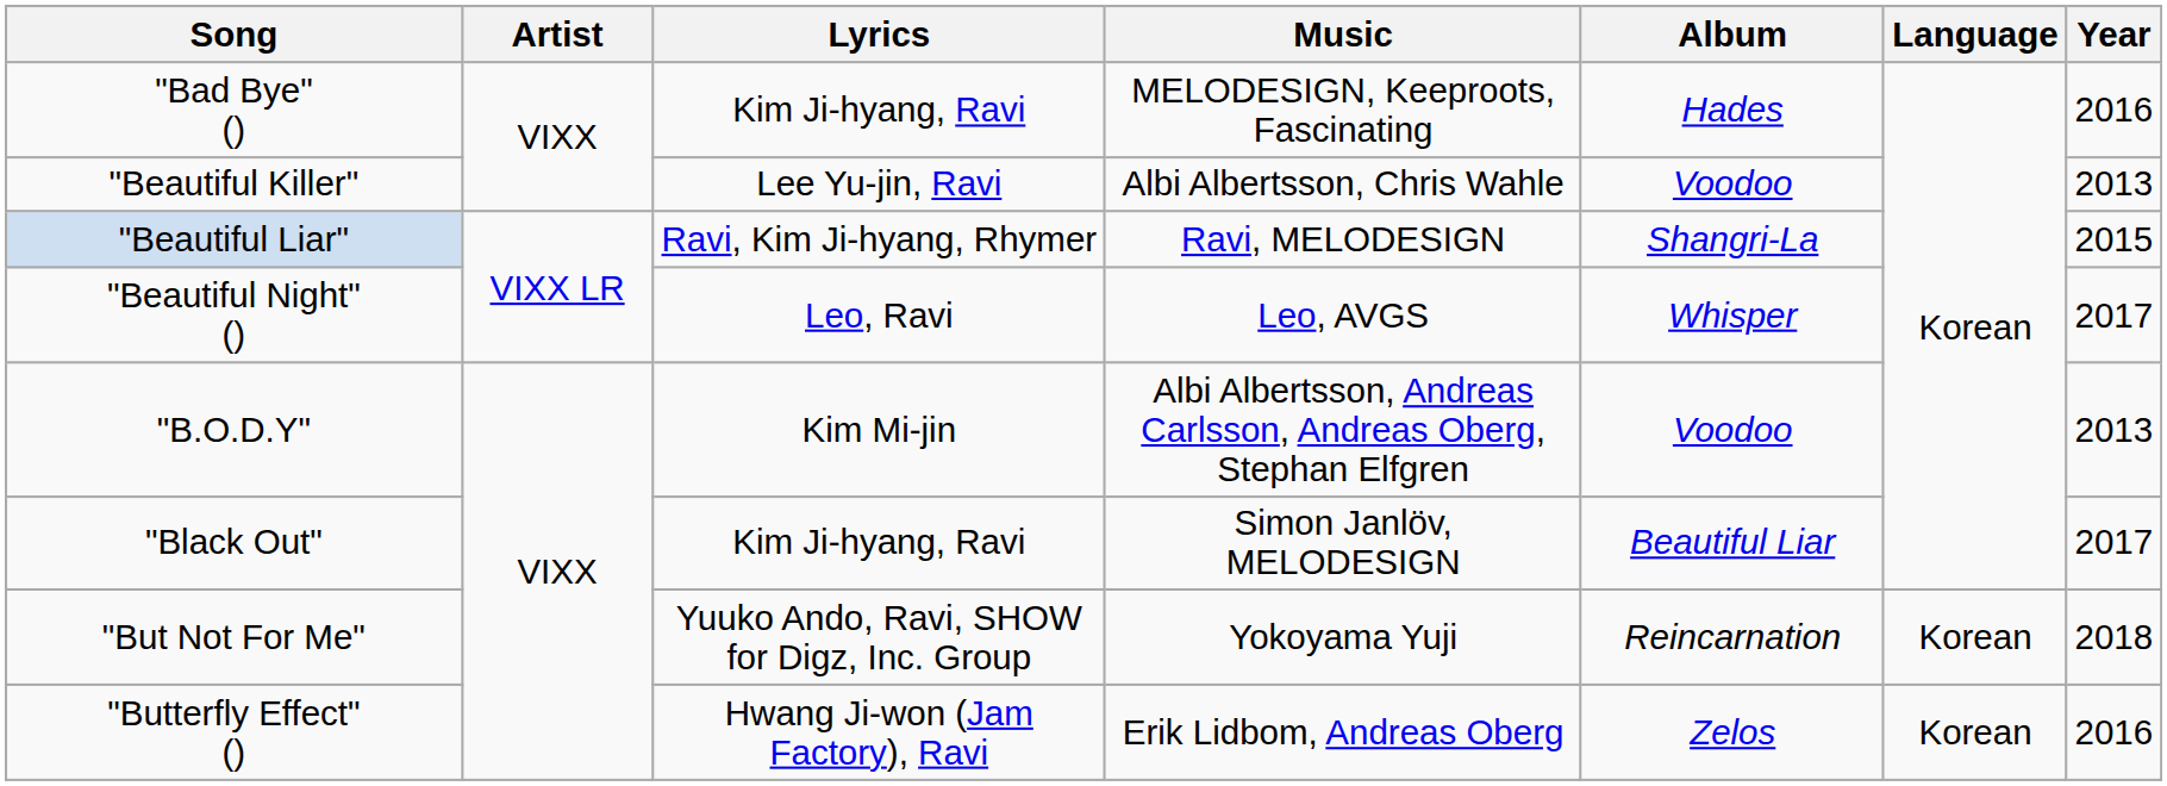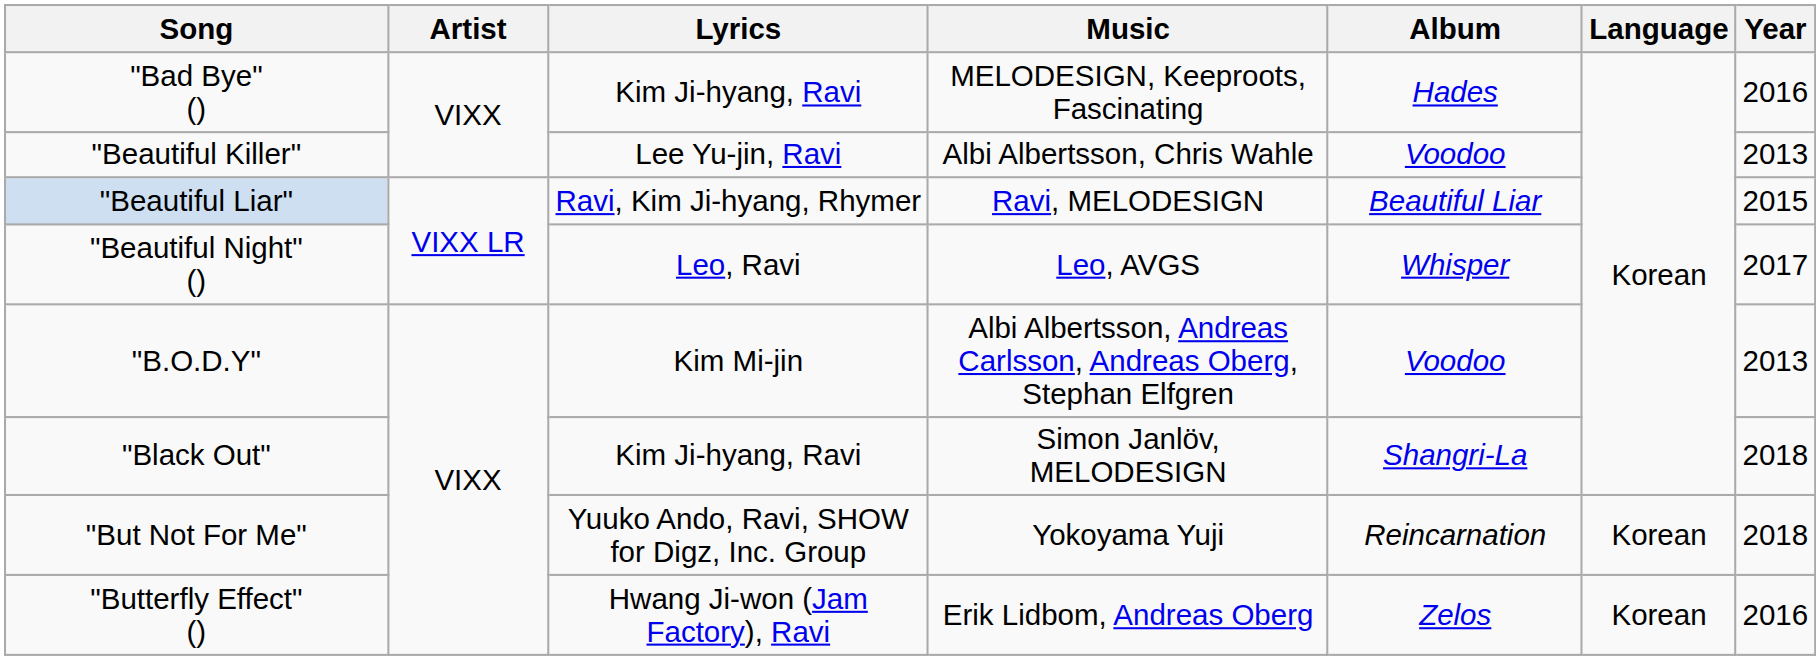 <table class="wikitable sortable" style="margin:0.5em auto; clear:both; font-size:.9em; text-align:center; width:100%">
 <tr>
 <th style="width:25%">Song</th>
 <th style="width:10%">Artist</th>
 <th class="unsortable" style="width:25%">Lyrics</th>
 <th class="unsortable" style="width:25%">Music</th>
 <th style="width:25%">Album</th>
 <th style="width:25%">Language</th>
 <th style="width:25%">Year</th>
 </tr>
 <tr>
 <td>"Bad Bye"<br>()</td>
 <td rowspan="2">VIXX</td>
 <td>Kim Ji-hyang, <a href='#'>Ravi</a></td>
 <td>MELODESIGN, Keeproots, Fascinating</td>
 <td><em><a href='#'>Hades</a></em></td>
 <td rowspan="6">Korean</td>
 <td>2016</td>
 </tr>
 <tr>
 <td>"Beautiful Killer"</td>
 <td>Lee Yu-jin, <a href='#'>Ravi</a></td>
 <td>Albi Albertsson, Chris Wahle</td>
 <td><em><a href='#'>Voodoo</a></em></td>
 <td>2013</td>
 </tr>
 <tr>
 <td style="background:#CEDFF2;">"Beautiful Liar"</td>
 <td rowspan="2"><a href='#'>VIXX LR</a></td>
 <td><a href='#'>Ravi</a>, Kim Ji-hyang, Rhymer</td>
 <td><a href='#'>Ravi</a>, MELODESIGN</td>
-<td><em><a href='#'>Shangri-La</a></em></td>
+<td><em><a href='#'>Beautiful Liar</a></em></td>
 <td>2015</td>
 </tr>
 <tr>
 <td>"Beautiful Night" <br>()</td>
 <td><a href='#'>Leo</a>, Ravi</td>
 <td><a href='#'>Leo</a>, AVGS</td>
 <td><em><a href='#'>Whisper</a></em></td>
 <td>2017</td>
 </tr>
 <tr>
 <td>"B.O.D.Y"</td>
 <td rowspan="4">VIXX</td>
 <td>Kim Mi-jin</td>
 <td>Albi Albertsson, <a href='#'>Andreas Carlsson</a>, <a href='#'>Andreas Oberg</a>, Stephan Elfgren</td>
 <td><em><a href='#'>Voodoo</a></em></td>
 <td>2013</td>
 </tr>
 <tr>
 <td>"Black Out"</td>
 <td>Kim Ji-hyang, Ravi</td>
 <td>Simon Janlöv, MELODESIGN</td>
-<td><em><a href='#'>Beautiful Liar</a></em></td>
-<td>2017</td>
+<td><em><a href='#'>Shangri-La</a></em></td>
+<td>2018</td>
 </tr>
 <tr>
 <td>"But Not For Me"</td>
 <td>Yuuko Ando, Ravi, SHOW for Digz, Inc. Group</td>
 <td>Yokoyama Yuji</td>
 <td><em>Reincarnation</em></td>
 <td>Korean</td>
 <td>2018</td>
 </tr>
 <tr>
 <td>"Butterfly Effect"<br>()</td>
 <td>Hwang Ji-won (<a href='#'>Jam Factory</a>), <a href='#'>Ravi</a></td>
 <td>Erik Lidbom, <a href='#'>Andreas Oberg</a></td>
 <td><em><a href='#'>Zelos</a></em></td>
 <td>Korean</td>
 <td>2016</td>
 </tr>
 </table>
